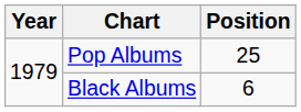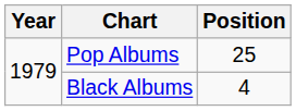 <table class="wikitable">
 <tr>
 <th>Year</th>
 <th>Chart</th>
 <th>Position</th>
 </tr>
 <tr>
 <td rowspan="2">1979</td>
 <td><a href='#'>Pop Albums</a></td>
 <td align="center">25</td>
 </tr>
 <tr>
 <td><a href='#'>Black Albums</a></td>
-<td align="center">6</td>
+<td align="center">4</td>
 </tr>
 </table>
